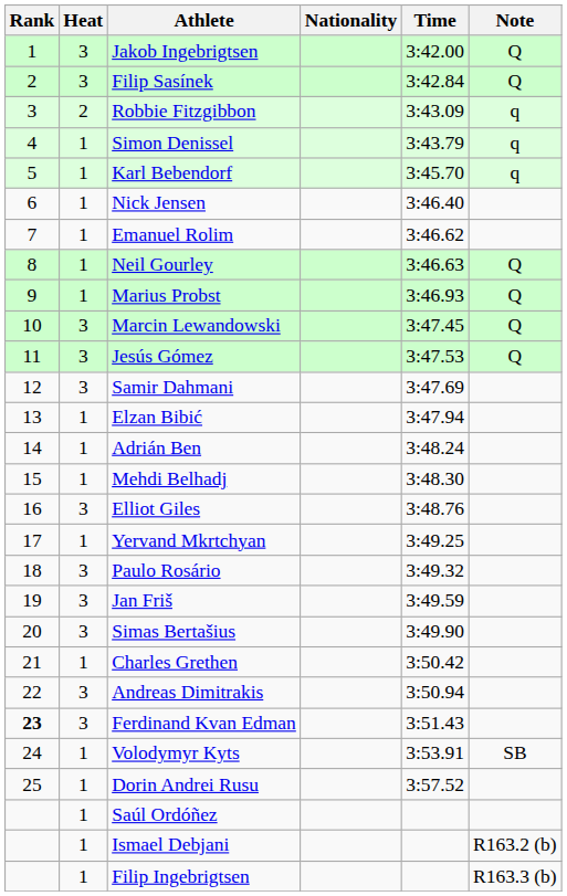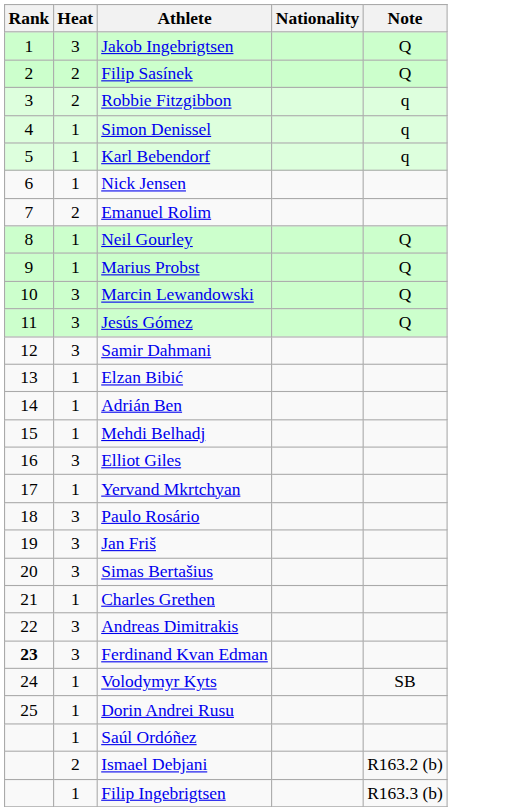 <table class="wikitable sortable" style="text-align:center">
 <tr>
 <th>Rank</th>
 <th>Heat</th>
 <th>Athlete</th>
 <th>Nationality</th>
-<th>Time</th>
 <th>Note</th>
 </tr>
 <tr bgcolor=ccffcc>
 <td>1</td>
 <td>3</td>
 <td align=left><a href='#'>Jakob Ingebrigtsen</a></td>
 <td align=left></td>
-<td>3:42.00</td>
 <td>Q</td>
 </tr>
 <tr bgcolor=ccffcc>
 <td>2</td>
-<td>3</td>
+<td>2</td>
 <td align=left><a href='#'>Filip Sasínek</a></td>
 <td align=left></td>
-<td>3:42.84</td>
 <td>Q</td>
 </tr>
 <tr bgcolor=ddffdd>
 <td>3</td>
 <td>2</td>
 <td align=left><a href='#'>Robbie Fitzgibbon</a></td>
 <td align=left></td>
-<td>3:43.09</td>
 <td>q</td>
 </tr>
 <tr bgcolor=ddffdd>
 <td>4</td>
 <td>1</td>
 <td align=left><a href='#'>Simon Denissel</a></td>
 <td align=left></td>
-<td>3:43.79</td>
 <td>q</td>
 </tr>
 <tr bgcolor=ddffdd>
 <td>5</td>
 <td>1</td>
 <td align=left><a href='#'>Karl Bebendorf</a></td>
 <td align=left></td>
-<td>3:45.70</td>
 <td>q</td>
 </tr>
 <tr>
 <td>6</td>
 <td>1</td>
 <td align=left><a href='#'>Nick Jensen</a></td>
 <td align=left></td>
-<td>3:46.40</td>
 <td></td>
 </tr>
 <tr>
 <td>7</td>
-<td>1</td>
+<td>2</td>
 <td align=left><a href='#'>Emanuel Rolim</a></td>
 <td align=left></td>
-<td>3:46.62</td>
 <td></td>
 </tr>
 <tr bgcolor=ccffcc>
 <td>8</td>
 <td>1</td>
 <td align=left><a href='#'>Neil Gourley</a></td>
 <td align=left></td>
-<td>3:46.63</td>
 <td>Q</td>
 </tr>
 <tr bgcolor=ccffcc>
 <td>9</td>
 <td>1</td>
 <td align=left><a href='#'>Marius Probst</a></td>
 <td align=left></td>
-<td>3:46.93</td>
 <td>Q</td>
 </tr>
 <tr bgcolor=ccffcc>
 <td>10</td>
 <td>3</td>
 <td align=left><a href='#'>Marcin Lewandowski</a></td>
 <td align=left></td>
-<td>3:47.45</td>
 <td>Q</td>
 </tr>
 <tr bgcolor=ccffcc>
 <td>11</td>
 <td>3</td>
 <td align=left><a href='#'>Jesús Gómez</a></td>
 <td align=left></td>
-<td>3:47.53</td>
 <td>Q</td>
 </tr>
 <tr>
 <td>12</td>
 <td>3</td>
 <td align=left><a href='#'>Samir Dahmani</a></td>
 <td align=left></td>
-<td>3:47.69</td>
 <td></td>
 </tr>
 <tr>
 <td>13</td>
 <td>1</td>
 <td align=left><a href='#'>Elzan Bibić</a></td>
 <td align=left></td>
-<td>3:47.94</td>
 <td></td>
 </tr>
 <tr>
 <td>14</td>
 <td>1</td>
 <td align=left><a href='#'>Adrián Ben</a></td>
 <td align=left></td>
-<td>3:48.24</td>
 <td></td>
 </tr>
 <tr>
 <td>15</td>
 <td>1</td>
 <td align=left><a href='#'>Mehdi Belhadj</a></td>
 <td align=left></td>
-<td>3:48.30</td>
 <td></td>
 </tr>
 <tr>
 <td>16</td>
 <td>3</td>
 <td align=left><a href='#'>Elliot Giles</a></td>
 <td align=left></td>
-<td>3:48.76</td>
 <td></td>
 </tr>
 <tr>
 <td>17</td>
 <td>1</td>
 <td align=left><a href='#'>Yervand Mkrtchyan</a></td>
 <td align=left></td>
-<td>3:49.25</td>
 <td></td>
 </tr>
 <tr>
 <td>18</td>
 <td>3</td>
 <td align=left><a href='#'>Paulo Rosário</a></td>
 <td align=left></td>
-<td>3:49.32</td>
 <td></td>
 </tr>
 <tr>
 <td>19</td>
 <td>3</td>
 <td align=left><a href='#'>Jan Friš</a></td>
 <td align=left></td>
-<td>3:49.59</td>
 <td></td>
 </tr>
 <tr>
 <td>20</td>
 <td>3</td>
 <td align=left><a href='#'>Simas Bertašius</a></td>
 <td align=left></td>
-<td>3:49.90</td>
 <td></td>
 </tr>
 <tr>
 <td>21</td>
 <td>1</td>
 <td align=left><a href='#'>Charles Grethen</a></td>
 <td align=left></td>
-<td>3:50.42</td>
 <td></td>
 </tr>
 <tr>
 <td>22</td>
 <td>3</td>
 <td align=left><a href='#'>Andreas Dimitrakis</a></td>
 <td align=left></td>
-<td>3:50.94</td>
 <td></td>
 </tr>
 <tr>
 <td><strong>23</strong></td>
 <td>3</td>
 <td align=left><a href='#'>Ferdinand Kvan Edman</a></td>
 <td align=left></td>
-<td>3:51.43</td>
 <td></td>
 </tr>
 <tr>
 <td>24</td>
 <td>1</td>
 <td align=left><a href='#'>Volodymyr Kyts</a></td>
 <td align=left></td>
-<td>3:53.91</td>
 <td>SB</td>
 </tr>
 <tr>
 <td>25</td>
 <td>1</td>
 <td align=left><a href='#'>Dorin Andrei Rusu</a></td>
 <td align=left></td>
-<td>3:57.52</td>
 <td></td>
 </tr>
 <tr>
 <td></td>
 <td>1</td>
 <td align=left><a href='#'>Saúl Ordóñez</a></td>
 <td align=left></td>
 <td></td>
-<td></td>
 </tr>
 <tr>
 <td></td>
-<td>1</td>
+<td>2</td>
 <td align=left><a href='#'>Ismael Debjani</a></td>
 <td align=left></td>
-<td></td>
 <td>R163.2 (b)</td>
 </tr>
 <tr>
 <td></td>
 <td>1</td>
 <td align=left><a href='#'>Filip Ingebrigtsen</a></td>
 <td align=left></td>
-<td></td>
 <td>R163.3 (b)</td>
 </tr>
 </table>
